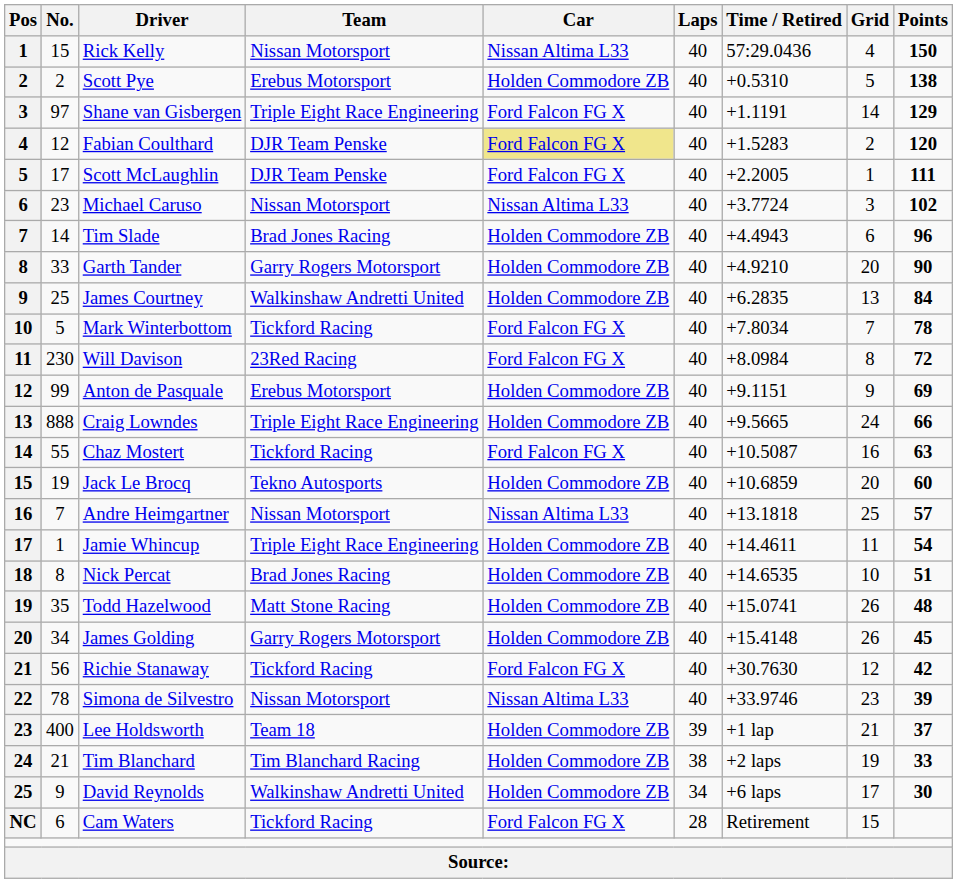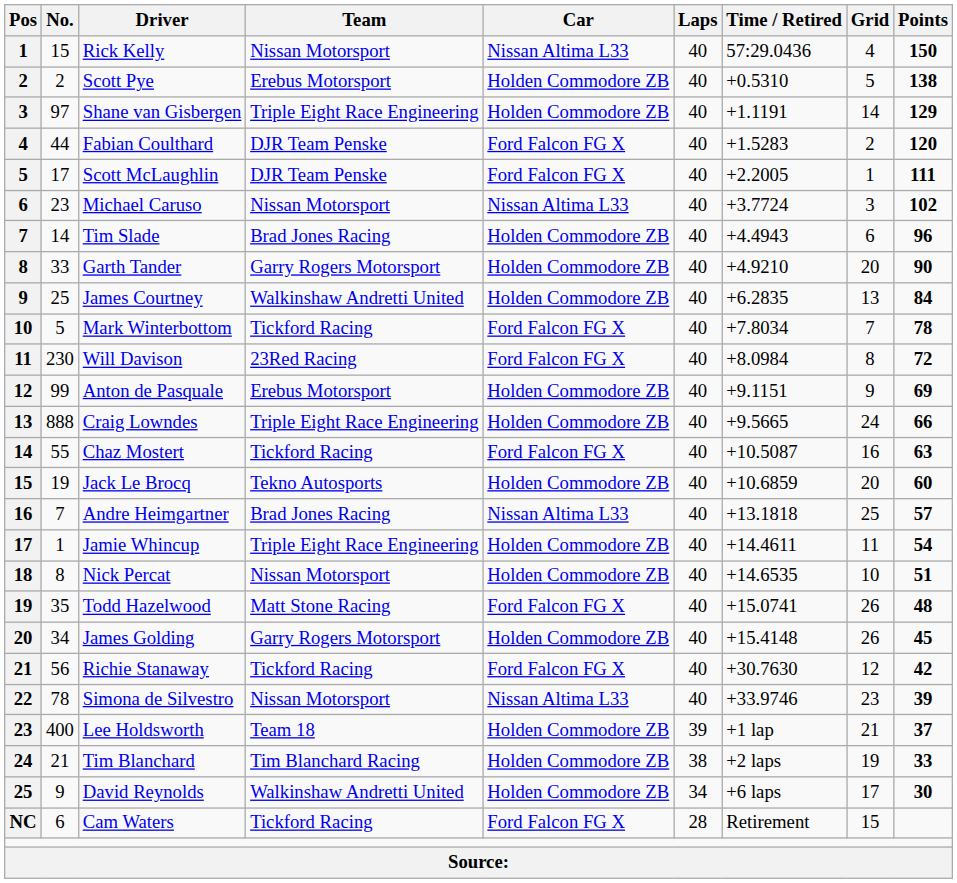 <table class="wikitable" style="font-size:90%;">
 <tr>
 <th>Pos</th>
 <th>No.</th>
 <th>Driver</th>
 <th>Team</th>
 <th>Car</th>
 <th>Laps</th>
 <th>Time / Retired</th>
 <th>Grid</th>
 <th>Points</th>
 </tr>
 <tr>
 <th>1</th>
 <td align="center">15</td>
 <td> <a href='#'>Rick Kelly</a></td>
 <td><a href='#'>Nissan Motorsport</a></td>
 <td><a href='#'>Nissan Altima L33</a></td>
 <td align="center">40</td>
 <td>57:29.0436</td>
 <td align="center">4</td>
 <td align="center"><strong>150</strong></td>
 </tr>
 <tr>
 <th>2</th>
 <td align="center">2</td>
 <td> <a href='#'>Scott Pye</a></td>
 <td><a href='#'>Erebus Motorsport</a></td>
 <td><a href='#'>Holden Commodore ZB</a></td>
 <td align="center">40</td>
 <td>+0.5310</td>
 <td align="center">5</td>
 <td align="center"><strong>138</strong></td>
 </tr>
 <tr>
 <th>3</th>
 <td align="center">97</td>
 <td> <a href='#'>Shane van Gisbergen</a></td>
 <td><a href='#'>Triple Eight Race Engineering</a></td>
-<td><a href='#'>Ford Falcon FG X</a></td>
+<td><a href='#'>Holden Commodore ZB</a></td>
 <td align="center">40</td>
 <td>+1.1191</td>
 <td align="center">14</td>
 <td align="center"><strong>129</strong></td>
 </tr>
 <tr>
 <th>4</th>
-<td align="center">12</td>
+<td align="center">44</td>
 <td> <a href='#'>Fabian Coulthard</a></td>
 <td><a href='#'>DJR Team Penske</a></td>
-<td style="background: khaki;"><a href='#'>Ford Falcon FG X</a></td>
+<td><a href='#'>Ford Falcon FG X</a></td>
 <td align="center">40</td>
 <td>+1.5283</td>
 <td align="center">2</td>
 <td align="center"><strong>120</strong></td>
 </tr>
 <tr>
 <th>5</th>
 <td align="center">17</td>
 <td> <a href='#'>Scott McLaughlin</a></td>
 <td><a href='#'>DJR Team Penske</a></td>
 <td><a href='#'>Ford Falcon FG X</a></td>
 <td align="center">40</td>
 <td>+2.2005</td>
 <td align="center">1</td>
 <td align="center"><strong>111</strong></td>
 </tr>
 <tr>
 <th>6</th>
 <td align="center">23</td>
 <td> <a href='#'>Michael Caruso</a></td>
 <td><a href='#'>Nissan Motorsport</a></td>
 <td><a href='#'>Nissan Altima L33</a></td>
 <td align="center">40</td>
 <td>+3.7724</td>
 <td align="center">3</td>
 <td align="center"><strong>102</strong></td>
 </tr>
 <tr>
 <th>7</th>
 <td align="center">14</td>
 <td> <a href='#'>Tim Slade</a></td>
 <td><a href='#'>Brad Jones Racing</a></td>
 <td><a href='#'>Holden Commodore ZB</a></td>
 <td align="center">40</td>
 <td>+4.4943</td>
 <td align="center">6</td>
 <td align="center"><strong>96</strong></td>
 </tr>
 <tr>
 <th>8</th>
 <td align="center">33</td>
 <td> <a href='#'>Garth Tander</a></td>
 <td><a href='#'>Garry Rogers Motorsport</a></td>
 <td><a href='#'>Holden Commodore ZB</a></td>
 <td align="center">40</td>
 <td>+4.9210</td>
 <td align="center">20</td>
 <td align="center"><strong>90</strong></td>
 </tr>
 <tr>
 <th>9</th>
 <td align="center">25</td>
 <td> <a href='#'>James Courtney</a></td>
 <td><a href='#'>Walkinshaw Andretti United</a></td>
 <td><a href='#'>Holden Commodore ZB</a></td>
 <td align="center">40</td>
 <td>+6.2835</td>
 <td align="center">13</td>
 <td align="center"><strong>84</strong></td>
 </tr>
 <tr>
 <th>10</th>
 <td align="center">5</td>
 <td> <a href='#'>Mark Winterbottom</a></td>
 <td><a href='#'>Tickford Racing</a></td>
 <td><a href='#'>Ford Falcon FG X</a></td>
 <td align="center">40</td>
 <td>+7.8034</td>
 <td align="center">7</td>
 <td align="center"><strong>78</strong></td>
 </tr>
 <tr>
 <th>11</th>
 <td align="center">230</td>
 <td> <a href='#'>Will Davison</a></td>
 <td><a href='#'>23Red Racing</a></td>
 <td><a href='#'>Ford Falcon FG X</a></td>
 <td align="center">40</td>
 <td>+8.0984</td>
 <td align="center">8</td>
 <td align="center"><strong>72</strong></td>
 </tr>
 <tr>
 <th>12</th>
 <td align="center">99</td>
 <td> <a href='#'>Anton de Pasquale</a></td>
 <td><a href='#'>Erebus Motorsport</a></td>
 <td><a href='#'>Holden Commodore ZB</a></td>
 <td align="center">40</td>
 <td>+9.1151</td>
 <td align="center">9</td>
 <td align="center"><strong>69</strong></td>
 </tr>
 <tr>
 <th>13</th>
 <td align="center">888</td>
 <td> <a href='#'>Craig Lowndes</a></td>
 <td><a href='#'>Triple Eight Race Engineering</a></td>
 <td><a href='#'>Holden Commodore ZB</a></td>
 <td align="center">40</td>
 <td>+9.5665</td>
 <td align="center">24</td>
 <td align="center"><strong>66</strong></td>
 </tr>
 <tr>
 <th>14</th>
 <td align="center">55</td>
 <td> <a href='#'>Chaz Mostert</a></td>
 <td><a href='#'>Tickford Racing</a></td>
 <td><a href='#'>Ford Falcon FG X</a></td>
 <td align="center">40</td>
 <td>+10.5087</td>
 <td align="center">16</td>
 <td align="center"><strong>63</strong></td>
 </tr>
 <tr>
 <th>15</th>
 <td align="center">19</td>
 <td> <a href='#'>Jack Le Brocq</a></td>
 <td><a href='#'>Tekno Autosports</a></td>
 <td><a href='#'>Holden Commodore ZB</a></td>
 <td align="center">40</td>
 <td>+10.6859</td>
 <td align="center">20</td>
 <td align="center"><strong>60</strong></td>
 </tr>
 <tr>
 <th>16</th>
 <td align="center">7</td>
 <td> <a href='#'>Andre Heimgartner</a></td>
-<td><a href='#'>Nissan Motorsport</a></td>
+<td><a href='#'>Brad Jones Racing</a></td>
 <td><a href='#'>Nissan Altima L33</a></td>
 <td align="center">40</td>
 <td>+13.1818</td>
 <td align="center">25</td>
 <td align="center"><strong>57</strong></td>
 </tr>
 <tr>
 <th>17</th>
 <td align="center">1</td>
 <td> <a href='#'>Jamie Whincup</a></td>
 <td><a href='#'>Triple Eight Race Engineering</a></td>
 <td><a href='#'>Holden Commodore ZB</a></td>
 <td align="center">40</td>
 <td>+14.4611</td>
 <td align="center">11</td>
 <td align="center"><strong>54</strong></td>
 </tr>
 <tr>
 <th>18</th>
 <td align="center">8</td>
 <td> <a href='#'>Nick Percat</a></td>
-<td><a href='#'>Brad Jones Racing</a></td>
+<td><a href='#'>Nissan Motorsport</a></td>
 <td><a href='#'>Holden Commodore ZB</a></td>
 <td align="center">40</td>
 <td>+14.6535</td>
 <td align="center">10</td>
 <td align="center"><strong>51</strong></td>
 </tr>
 <tr>
 <th>19</th>
 <td align="center">35</td>
 <td> <a href='#'>Todd Hazelwood</a></td>
 <td><a href='#'>Matt Stone Racing</a></td>
-<td><a href='#'>Holden Commodore ZB</a></td>
+<td><a href='#'>Ford Falcon FG X</a></td>
 <td align="center">40</td>
 <td>+15.0741</td>
 <td align="center">26</td>
 <td align="center"><strong>48</strong></td>
 </tr>
 <tr>
 <th>20</th>
 <td align="center">34</td>
 <td> <a href='#'>James Golding</a></td>
 <td><a href='#'>Garry Rogers Motorsport</a></td>
 <td><a href='#'>Holden Commodore ZB</a></td>
 <td align="center">40</td>
 <td>+15.4148</td>
 <td align="center">26</td>
 <td align="center"><strong>45</strong></td>
 </tr>
 <tr>
 <th>21</th>
 <td align="center">56</td>
 <td> <a href='#'>Richie Stanaway</a></td>
 <td><a href='#'>Tickford Racing</a></td>
 <td><a href='#'>Ford Falcon FG X</a></td>
 <td align="center">40</td>
 <td>+30.7630</td>
 <td align="center">12</td>
 <td align="center"><strong>42</strong></td>
 </tr>
 <tr>
 <th>22</th>
 <td align="center">78</td>
 <td> <a href='#'>Simona de Silvestro</a></td>
 <td><a href='#'>Nissan Motorsport</a></td>
 <td><a href='#'>Nissan Altima L33</a></td>
 <td align="center">40</td>
 <td>+33.9746</td>
 <td align="center">23</td>
 <td align="center"><strong>39</strong></td>
 </tr>
 <tr>
 <th>23</th>
 <td align="center">400</td>
 <td> <a href='#'>Lee Holdsworth</a></td>
 <td><a href='#'>Team 18</a></td>
 <td><a href='#'>Holden Commodore ZB</a></td>
 <td align="center">39</td>
 <td>+1 lap</td>
 <td align="center">21</td>
 <td align="center"><strong>37</strong></td>
 </tr>
 <tr>
 <th>24</th>
 <td align="center">21</td>
 <td> <a href='#'>Tim Blanchard</a></td>
 <td><a href='#'>Tim Blanchard Racing</a></td>
 <td><a href='#'>Holden Commodore ZB</a></td>
 <td align="center">38</td>
 <td>+2 laps</td>
 <td align="center">19</td>
 <td align="center"><strong>33</strong></td>
 </tr>
 <tr>
 <th>25</th>
 <td align="center">9</td>
 <td> <a href='#'>David Reynolds</a></td>
 <td><a href='#'>Walkinshaw Andretti United</a></td>
 <td><a href='#'>Holden Commodore ZB</a></td>
 <td align="center">34</td>
 <td>+6 laps</td>
 <td align="center">17</td>
 <td align="center"><strong>30</strong></td>
 </tr>
 <tr>
 <th>NC</th>
 <td align="center">6</td>
 <td> <a href='#'>Cam Waters</a></td>
 <td><a href='#'>Tickford Racing</a></td>
 <td><a href='#'>Ford Falcon FG X</a></td>
 <td align="center">28</td>
 <td>Retirement</td>
 <td align="center">15</td>
 <td align="center"></td>
 </tr>
 <tr>
 <td colspan="9" align="center"></td>
 </tr>
 <tr>
 <th colspan="9">Source:</th>
 </tr>
 </table>
